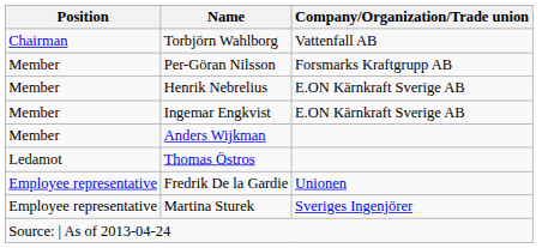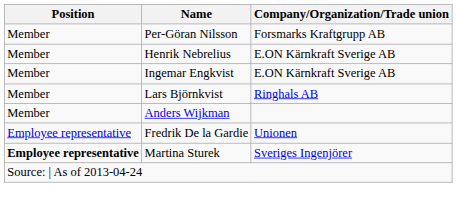 <table class="wikitable">
 <tr>
 <th>Position</th>
 <th>Name</th>
 <th>Company/Organization/Trade union</th>
-</tr>
-<tr>
-<td><a href='#'>Chairman</a></td>
-<td>Torbjörn Wahlborg</td>
-<td>Vattenfall AB</td>
 </tr>
 <tr>
 <td>Member</td>
 <td>Per-Göran Nilsson</td>
 <td>Forsmarks Kraftgrupp AB</td>
 </tr>
 <tr>
 <td>Member</td>
 <td>Henrik Nebrelius</td>
 <td>E.ON Kärnkraft Sverige AB</td>
 </tr>
 <tr>
 <td>Member</td>
 <td>Ingemar Engkvist</td>
 <td>E.ON Kärnkraft Sverige AB</td>
 </tr>
 <tr>
 <td>Member</td>
-<td><a href='#'>Anders Wijkman</a></td>
-<td></td>
+<td>Lars Björnkvist</td>
+<td><a href='#'>Ringhals AB</a></td>
 </tr>
 <tr>
-<td>Ledamot</td>
-<td><a href='#'>Thomas Östros</a></td>
+<td>Member</td>
+<td><a href='#'>Anders Wijkman</a></td>
 <td></td>
 </tr>
 <tr>
 <td><a href='#'>Employee representative</a></td>
 <td>Fredrik De la Gardie</td>
 <td><a href='#'>Unionen</a></td>
 </tr>
 <tr>
-<td>Employee representative</td>
+<td><strong>Employee representative</strong></td>
 <td>Martina Sturek</td>
 <td><a href='#'>Sveriges Ingenjörer</a></td>
 </tr>
 <tr>
 <td colspan="3">Source: | As of 2013-04-24</td>
 </tr>
 </table>
